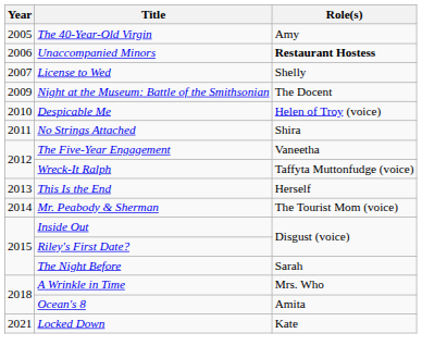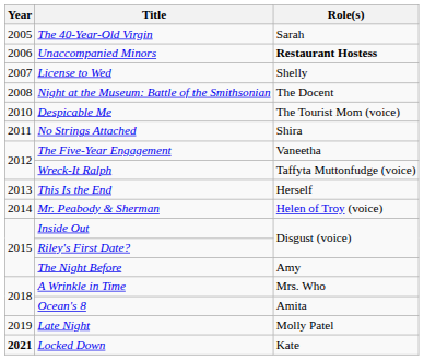 <table class="wikitable plainrowheaders sortable">
 <tr>
 <th scope="col">Year</th>
 <th scope="col">Title</th>
 <th scope="col">Role(s)</th>
 </tr>
 <tr>
 <td>2005</td>
 <td><em><a href='#'>The 40-Year-Old Virgin</a></em></td>
-<td>Amy</td>
+<td>Sarah</td>
 </tr>
 <tr>
 <td>2006</td>
 <td><em><a href='#'>Unaccompanied Minors</a></em></td>
 <td><strong>Restaurant Hostess</strong></td>
 </tr>
 <tr>
 <td>2007</td>
 <td><em><a href='#'>License to Wed</a></em></td>
 <td>Shelly</td>
 </tr>
 <tr>
-<td>2009</td>
+<td>2008</td>
 <td><em><a href='#'>Night at the Museum: Battle of the Smithsonian</a></em></td>
 <td>The Docent</td>
 </tr>
 <tr>
 <td>2010</td>
 <td><em><a href='#'>Despicable Me</a></em></td>
-<td><a href='#'>Helen of Troy</a> (voice)</td>
+<td>The Tourist Mom (voice)</td>
 </tr>
 <tr>
 <td>2011</td>
 <td><em><a href='#'>No Strings Attached</a></em></td>
 <td>Shira</td>
 </tr>
 <tr>
 <td rowspan="2">2012</td>
 <td><em><a href='#'>The Five-Year Engagement</a></em></td>
 <td>Vaneetha</td>
 </tr>
 <tr>
 <td><em><a href='#'>Wreck-It Ralph</a></em></td>
 <td>Taffyta Muttonfudge (voice)</td>
 </tr>
 <tr>
 <td>2013</td>
 <td><em><a href='#'>This Is the End</a></em></td>
 <td>Herself</td>
 </tr>
 <tr>
 <td>2014</td>
 <td><em><a href='#'>Mr. Peabody & Sherman</a></em></td>
-<td>The Tourist Mom (voice)</td>
+<td><a href='#'>Helen of Troy</a> (voice)</td>
 </tr>
 <tr>
 <td rowspan="3">2015</td>
 <td><em><a href='#'>Inside Out</a></em></td>
 <td rowspan="2">Disgust (voice)</td>
 </tr>
 <tr>
 <td><em><a href='#'>Riley's First Date?</a></em></td>
 </tr>
 <tr>
 <td><em><a href='#'>The Night Before</a></em></td>
-<td>Sarah</td>
+<td>Amy</td>
 </tr>
 <tr>
 <td rowspan="2">2018</td>
 <td><em><a href='#'>A Wrinkle in Time</a></em></td>
 <td>Mrs. Who</td>
 </tr>
 <tr>
 <td><em><a href='#'>Ocean's 8</a></em></td>
 <td>Amita</td>
 </tr>
 <tr>
-<td>2021</td>
+<td>2019</td>
+<td><em><a href='#'>Late Night</a></em></td>
+<td>Molly Patel</td>
+</tr>
+<tr>
+<td><strong>2021</strong></td>
 <td><em><a href='#'>Locked Down</a></em></td>
 <td>Kate</td>
 </tr>
 </table>
